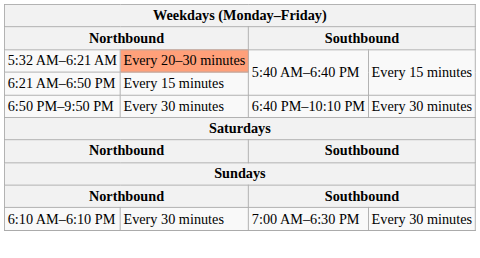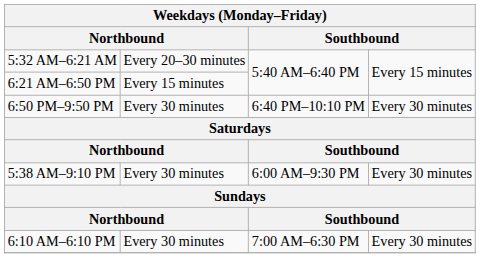 <table class="wikitable">
 <tr>
 <th colspan=4>Weekdays (Monday–Friday)</th>
 </tr>
 <tr>
 <th colspan=2>Northbound</th>
 <th colspan=2>Southbound</th>
 </tr>
 <tr>
 <td>5:32 AM–6:21 AM</td>
-<td style="background: lightsalmon;">Every 20–30 minutes</td>
+<td>Every 20–30 minutes</td>
 <td rowspan="2">5:40 AM–6:40 PM</td>
 <td rowspan="2">Every 15 minutes</td>
 </tr>
 <tr>
 <td>6:21 AM–6:50 PM</td>
 <td>Every 15 minutes</td>
 </tr>
 <tr>
 <td>6:50 PM–9:50 PM</td>
 <td>Every 30 minutes</td>
 <td>6:40 PM–10:10 PM</td>
 <td>Every 30 minutes</td>
 </tr>
 <tr>
 <th colspan=4>Saturdays</th>
 </tr>
 <tr>
 <th colspan=2>Northbound</th>
 <th colspan=2>Southbound</th>
 </tr>
 <tr>
+<td>5:38 AM–9:10 PM</td>
+<td>Every 30 minutes</td>
+<td>6:00 AM–9:30 PM</td>
+<td>Every 30 minutes</td>
+</tr>
+<tr>
 <th colspan=4>Sundays</th>
 </tr>
 <tr>
 <th colspan=2>Northbound</th>
 <th colspan=2>Southbound</th>
 </tr>
 <tr>
 <td>6:10 AM–6:10 PM</td>
 <td>Every 30 minutes</td>
 <td>7:00 AM–6:30 PM</td>
 <td>Every 30 minutes</td>
 </tr>
 <tr>
 </tr>
 </table>
